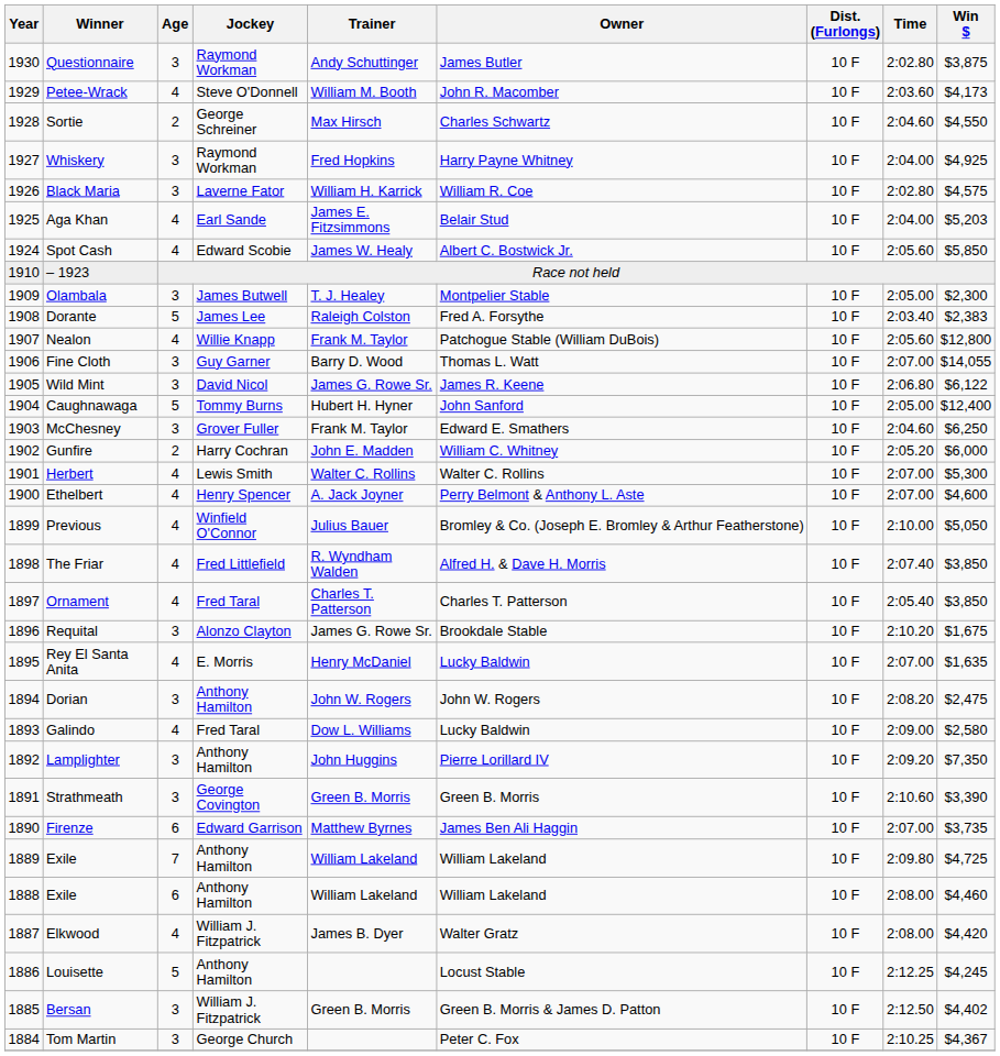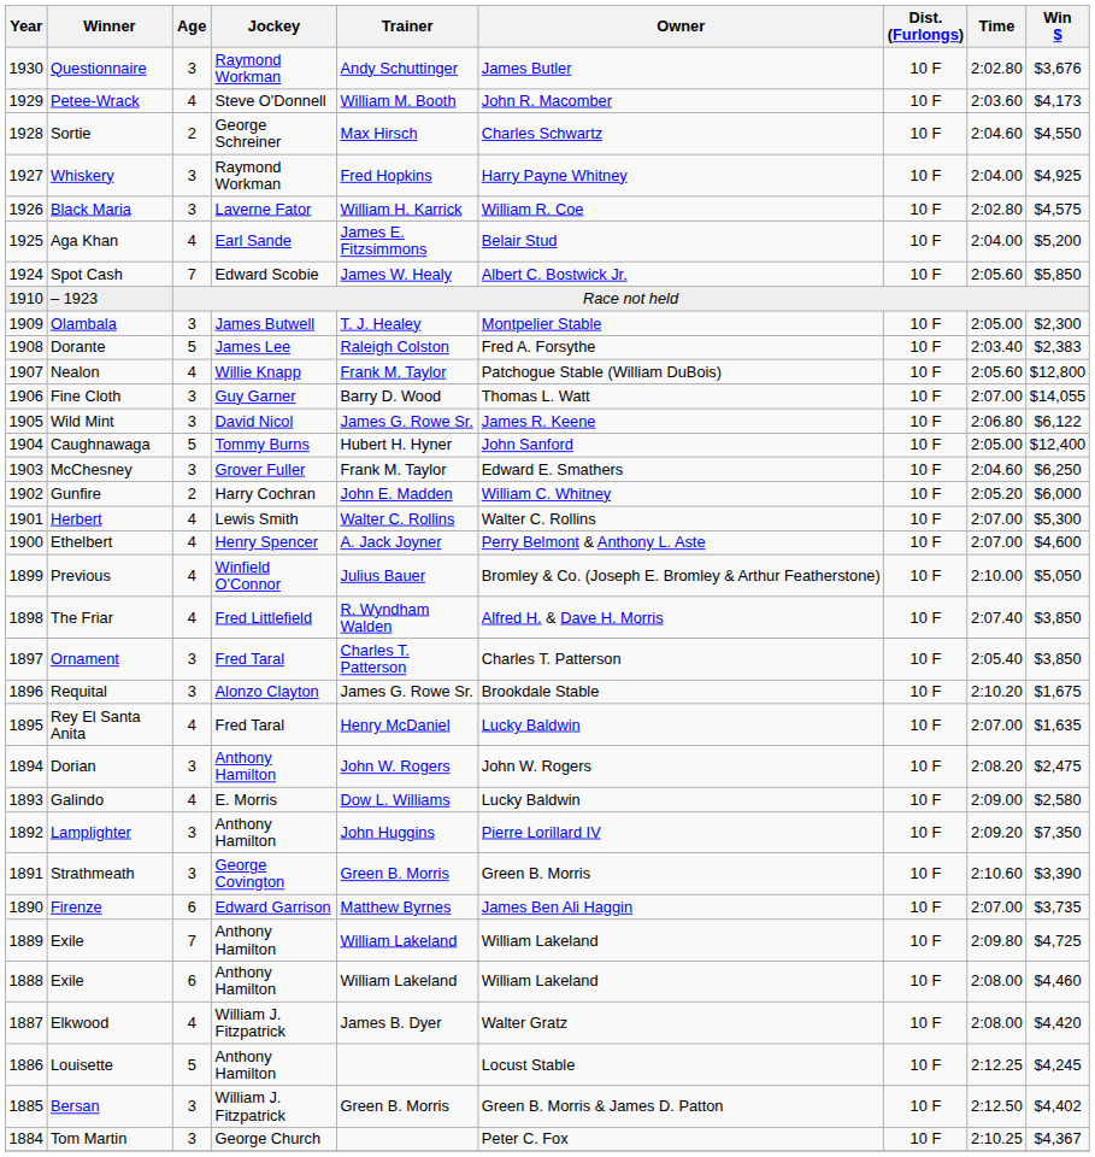 <table class="wikitable sortable" style="font-size:90%">
 <tr>
 <th style="width:30px">Year<br></th>
 <th style="width:110px">Winner<br></th>
 <th style="width:30px">Age<br></th>
 <th style="width:110px">Jockey<br></th>
 <th style="width:125px">Trainer<br></th>
 <th>Owner<br></th>
 <th style="width:25px">Dist.<br> <span>(<a href='#'>Furlongs</a>)</span></th>
 <th style="width:25px">Time<br></th>
 <th style="width:25px">Win<br><a href='#'>$</a></th>
 </tr>
 <tr>
 <td align=center>1930</td>
 <td><a href='#'>Questionnaire</a></td>
 <td align=center>3</td>
 <td><a href='#'>Raymond Workman</a></td>
 <td><a href='#'>Andy Schuttinger</a></td>
 <td><a href='#'>James Butler</a></td>
 <td align=center>10 F</td>
 <td align=center>2:02.80</td>
-<td align=center>$3,875</td>
+<td align=center>$3,676</td>
 </tr>
 <tr>
 <td align=center>1929</td>
 <td><a href='#'>Petee-Wrack</a></td>
 <td align=center>4</td>
 <td>Steve O'Donnell</td>
 <td><a href='#'>William M. Booth</a></td>
 <td><a href='#'>John R. Macomber</a></td>
 <td align=center>10 F</td>
 <td align=center>2:03.60</td>
 <td align=center>$4,173</td>
 </tr>
 <tr>
 <td align=center>1928</td>
 <td>Sortie</td>
 <td align=center>2</td>
 <td>George Schreiner</td>
 <td><a href='#'>Max Hirsch</a></td>
 <td><a href='#'>Charles Schwartz</a></td>
 <td align=center>10 F</td>
 <td align=center>2:04.60</td>
 <td align=center>$4,550</td>
 </tr>
 <tr>
 <td align=center>1927</td>
 <td><a href='#'>Whiskery</a></td>
 <td align=center>3</td>
 <td>Raymond Workman</td>
 <td><a href='#'>Fred Hopkins</a></td>
 <td><a href='#'>Harry Payne Whitney</a></td>
 <td align=center>10 F</td>
 <td align=center>2:04.00</td>
 <td align=center>$4,925</td>
 </tr>
 <tr>
 <td align=center>1926</td>
 <td><a href='#'>Black Maria</a></td>
 <td align=center>3</td>
 <td><a href='#'>Laverne Fator</a></td>
 <td><a href='#'>William H. Karrick</a></td>
 <td><a href='#'>William R. Coe</a></td>
 <td align=center>10 F</td>
 <td align=center>2:02.80</td>
 <td align=center>$4,575</td>
 </tr>
 <tr>
 <td align=center>1925</td>
 <td>Aga Khan</td>
 <td align=center>4</td>
 <td><a href='#'>Earl Sande</a></td>
 <td><a href='#'>James E. Fitzsimmons</a></td>
 <td><a href='#'>Belair Stud</a></td>
 <td align=center>10 F</td>
 <td align=center>2:04.00</td>
-<td align=center>$5,203</td>
+<td align=center>$5,200</td>
 </tr>
 <tr>
 <td align=center>1924</td>
 <td>Spot Cash</td>
-<td align=center>4</td>
+<td align=center>7</td>
 <td>Edward Scobie</td>
 <td><a href='#'>James W. Healy</a></td>
 <td><a href='#'>Albert C. Bostwick Jr.</a></td>
 <td align=center>10 F</td>
 <td align=center>2:05.60</td>
 <td align=center>$5,850</td>
 </tr>
 <tr bgcolor="#eeeeee">
 <td align=center>1910</td>
 <td>–  1923</td>
 <td align=center colspan=9><em>Race not held</em></td>
 </tr>
 <tr>
 <td align=center>1909</td>
 <td><a href='#'>Olambala</a></td>
 <td align=center>3</td>
 <td><a href='#'>James Butwell</a></td>
 <td><a href='#'>T. J. Healey</a></td>
 <td><a href='#'>Montpelier Stable</a></td>
 <td align=center>10 F</td>
 <td align=center>2:05.00</td>
 <td align=center>$2,300</td>
 </tr>
 <tr>
 <td align=center>1908</td>
 <td>Dorante</td>
 <td align=center>5</td>
 <td><a href='#'>James Lee</a></td>
 <td><a href='#'>Raleigh Colston</a></td>
 <td>Fred A. Forsythe</td>
 <td align=center>10 F</td>
 <td align=center>2:03.40</td>
 <td align=center>$2,383</td>
 </tr>
 <tr>
 <td align=center>1907</td>
 <td>Nealon</td>
 <td align=center>4</td>
 <td><a href='#'>Willie Knapp</a></td>
 <td><a href='#'>Frank M. Taylor</a></td>
 <td>Patchogue Stable (William DuBois)</td>
 <td align=center>10 F</td>
 <td align=center>2:05.60</td>
 <td align=center>$12,800</td>
 </tr>
 <tr>
 <td align=center>1906</td>
 <td>Fine Cloth</td>
 <td align=center>3</td>
 <td><a href='#'>Guy Garner</a></td>
 <td>Barry D. Wood</td>
 <td>Thomas L. Watt</td>
 <td align=center>10 F</td>
 <td align=center>2:07.00</td>
 <td align=center>$14,055</td>
 </tr>
 <tr>
 <td align=center>1905</td>
 <td>Wild Mint</td>
 <td align=center>3</td>
 <td><a href='#'>David Nicol</a></td>
 <td><a href='#'>James G. Rowe Sr.</a></td>
 <td><a href='#'>James R. Keene</a></td>
 <td align=center>10 F</td>
 <td align=center>2:06.80</td>
 <td align=center>$6,122</td>
 </tr>
 <tr>
 <td align=center>1904</td>
 <td>Caughnawaga</td>
 <td align=center>5</td>
 <td><a href='#'>Tommy Burns</a></td>
 <td>Hubert H. Hyner</td>
 <td><a href='#'>John Sanford</a></td>
 <td align=center>10 F</td>
 <td align=center>2:05.00</td>
 <td align=center>$12,400</td>
 </tr>
 <tr>
 <td align=center>1903</td>
 <td>McChesney</td>
 <td align=center>3</td>
 <td><a href='#'>Grover Fuller</a></td>
 <td>Frank M. Taylor</td>
 <td>Edward E. Smathers</td>
 <td align=center>10 F</td>
 <td align=center>2:04.60</td>
 <td align=center>$6,250</td>
 </tr>
 <tr>
 <td align=center>1902</td>
 <td>Gunfire</td>
 <td align=center>2</td>
 <td>Harry Cochran</td>
 <td><a href='#'>John E. Madden</a></td>
 <td><a href='#'>William C. Whitney</a></td>
 <td align=center>10 F</td>
 <td align=center>2:05.20</td>
 <td align=center>$6,000</td>
 </tr>
 <tr>
 <td align=center>1901</td>
 <td><a href='#'>Herbert</a></td>
 <td align=center>4</td>
 <td>Lewis Smith</td>
 <td><a href='#'>Walter C. Rollins</a></td>
 <td>Walter C. Rollins</td>
 <td align=center>10 F</td>
 <td align=center>2:07.00</td>
 <td align=center>$5,300</td>
 </tr>
 <tr>
 <td align=center>1900</td>
 <td>Ethelbert</td>
 <td align=center>4</td>
 <td><a href='#'>Henry Spencer</a></td>
 <td><a href='#'>A. Jack Joyner</a></td>
 <td><a href='#'>Perry Belmont</a> & <a href='#'>Anthony L. Aste</a></td>
 <td align=center>10 F</td>
 <td align=center>2:07.00</td>
 <td align=center>$4,600</td>
 </tr>
 <tr>
 <td align=center>1899</td>
 <td>Previous</td>
 <td align=center>4</td>
 <td><a href='#'>Winfield O'Connor</a></td>
 <td><a href='#'>Julius Bauer</a></td>
 <td>Bromley & Co. (Joseph E. Bromley & Arthur Featherstone)</td>
 <td align=center>10 F</td>
 <td align=center>2:10.00</td>
 <td align=center>$5,050</td>
 </tr>
 <tr>
 <td align=center>1898</td>
 <td>The Friar</td>
 <td align=center>4</td>
 <td><a href='#'>Fred Littlefield</a></td>
 <td><a href='#'>R. Wyndham Walden</a></td>
 <td><a href='#'>Alfred H.</a> & <a href='#'>Dave H. Morris</a></td>
 <td align=center>10 F</td>
 <td align=center>2:07.40</td>
 <td align=center>$3,850</td>
 </tr>
 <tr>
 <td align=center>1897</td>
 <td><a href='#'>Ornament</a></td>
-<td align=center>4</td>
+<td align=center>3</td>
 <td><a href='#'>Fred Taral</a></td>
 <td><a href='#'>Charles T. Patterson</a></td>
 <td>Charles T. Patterson</td>
 <td align=center>10 F</td>
 <td align=center>2:05.40</td>
 <td align=center>$3,850</td>
 </tr>
 <tr>
 <td align=center>1896</td>
 <td>Requital</td>
 <td align=center>3</td>
 <td><a href='#'>Alonzo Clayton</a></td>
 <td>James G. Rowe Sr.</td>
 <td>Brookdale Stable</td>
 <td align=center>10 F</td>
 <td align=center>2:10.20</td>
 <td align=center>$1,675</td>
 </tr>
 <tr>
 <td align=center>1895</td>
 <td>Rey El Santa Anita</td>
 <td align=center>4</td>
-<td>E. Morris</td>
+<td>Fred Taral</td>
 <td><a href='#'>Henry McDaniel</a></td>
 <td><a href='#'>Lucky Baldwin</a></td>
 <td align=center>10 F</td>
 <td align=center>2:07.00</td>
 <td align=center>$1,635</td>
 </tr>
 <tr>
 <td align=center>1894</td>
 <td>Dorian</td>
 <td align=center>3</td>
 <td><a href='#'>Anthony Hamilton</a></td>
 <td><a href='#'>John W. Rogers</a></td>
 <td>John W. Rogers</td>
 <td align=center>10 F</td>
 <td align=center>2:08.20</td>
 <td align=center>$2,475</td>
 </tr>
 <tr>
 <td align=center>1893</td>
 <td>Galindo</td>
 <td align=center>4</td>
-<td>Fred Taral</td>
+<td>E. Morris</td>
 <td><a href='#'>Dow L. Williams</a></td>
 <td>Lucky Baldwin</td>
 <td align=center>10 F</td>
 <td align=center>2:09.00</td>
 <td align=center>$2,580</td>
 </tr>
 <tr>
 <td align=center>1892</td>
 <td><a href='#'>Lamplighter</a></td>
 <td align=center>3</td>
 <td>Anthony Hamilton</td>
 <td><a href='#'>John Huggins</a></td>
 <td><a href='#'>Pierre Lorillard IV</a></td>
 <td align=center>10 F</td>
 <td align=center>2:09.20</td>
 <td align=center>$7,350</td>
 </tr>
 <tr>
 <td align=center>1891</td>
 <td>Strathmeath</td>
 <td align=center>3</td>
 <td><a href='#'>George Covington</a></td>
 <td><a href='#'>Green B. Morris</a></td>
 <td>Green B. Morris</td>
 <td align=center>10 F</td>
 <td align=center>2:10.60</td>
 <td align=center>$3,390</td>
 </tr>
 <tr>
 <td align=center>1890</td>
 <td><a href='#'>Firenze</a></td>
 <td align=center>6</td>
 <td><a href='#'>Edward Garrison</a></td>
 <td><a href='#'>Matthew Byrnes</a></td>
 <td><a href='#'>James Ben Ali Haggin</a></td>
 <td align=center>10 F</td>
 <td align=center>2:07.00</td>
 <td align=center>$3,735</td>
 </tr>
 <tr>
 <td align=center>1889</td>
 <td>Exile</td>
 <td align=center>7</td>
 <td>Anthony Hamilton</td>
 <td><a href='#'>William Lakeland</a></td>
 <td>William Lakeland</td>
 <td align=center>10 F</td>
 <td align=center>2:09.80</td>
 <td align=center>$4,725</td>
 </tr>
 <tr>
 <td align=center>1888</td>
 <td>Exile</td>
 <td align=center>6</td>
 <td>Anthony Hamilton</td>
 <td>William Lakeland</td>
 <td>William Lakeland</td>
 <td align=center>10 F</td>
 <td align=center>2:08.00</td>
 <td align=center>$4,460</td>
 </tr>
 <tr>
 <td align=center>1887</td>
 <td>Elkwood</td>
 <td align=center>4</td>
 <td>William J. Fitzpatrick</td>
 <td>James B. Dyer</td>
 <td>Walter Gratz</td>
 <td align=center>10 F</td>
 <td align=center>2:08.00</td>
 <td align=center>$4,420</td>
 </tr>
 <tr>
 <td align=center>1886</td>
 <td>Louisette</td>
 <td align=center>5</td>
 <td>Anthony Hamilton</td>
 <td></td>
 <td>Locust Stable</td>
 <td align=center>10 F</td>
 <td align=center>2:12.25</td>
 <td align=center>$4,245</td>
 </tr>
 <tr>
 <td align=center>1885</td>
 <td><a href='#'>Bersan</a></td>
 <td align=center>3</td>
 <td>William J. Fitzpatrick</td>
 <td>Green B. Morris</td>
 <td>Green B. Morris & James D. Patton</td>
 <td align=center>10 F</td>
 <td align=center>2:12.50</td>
 <td align=center>$4,402</td>
 </tr>
 <tr>
 <td align=center>1884</td>
 <td>Tom Martin</td>
 <td align=center>3</td>
 <td>George Church</td>
 <td></td>
 <td>Peter C. Fox</td>
 <td align=center>10 F</td>
 <td align=center>2:10.25</td>
 <td align=center>$4,367</td>
 </tr>
 <tr>
 </tr>
 </table>
